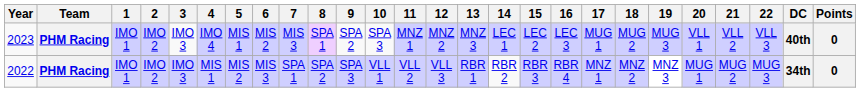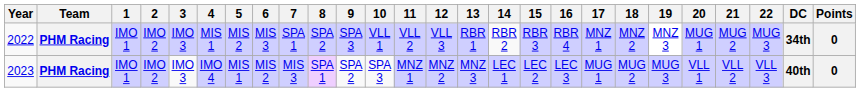 <table class="wikitable" style="text-align:center; font-size:85%">
 <tr>
 <th>Year</th>
 <th>Team</th>
 <th>1</th>
 <th>2</th>
 <th>3</th>
 <th>4</th>
 <th>5</th>
 <th>6</th>
 <th>7</th>
 <th>8</th>
 <th>9</th>
 <th>10</th>
 <th>11</th>
 <th>12</th>
 <th>13</th>
 <th>14</th>
 <th>15</th>
 <th>16</th>
 <th>17</th>
 <th>18</th>
 <th>19</th>
 <th>20</th>
 <th>21</th>
 <th>22</th>
 <th>DC</th>
 <th>Points</th>
 </tr>
 <tr>
+<td><a href='#'>2022</a></td>
+<th nowrap><a href='#'>PHM Racing</a></th>
+<td style="background:#CFCFFF"><a href='#'>IMO<br>1</a><br></td>
+<td style="background:#CFCFFF"><a href='#'>IMO<br>2</a><br></td>
+<td style="background:#CFCFFF"><a href='#'>IMO<br>3</a><br></td>
+<td style="background:#CFCFFF"><a href='#'>MIS<br>1</a><br></td>
+<td style="background:#CFCFFF"><a href='#'>MIS<br>2</a><br></td>
+<td style="background:#CFCFFF"><a href='#'>MIS<br>3</a><br></td>
+<td style="background:#CFCFFF"><a href='#'>SPA<br>1</a><br></td>
+<td style="background:#CFCFFF"><a href='#'>SPA<br>2</a><br></td>
+<td style="background:#CFCFFF"><a href='#'>SPA<br>3</a><br></td>
+<td style="background:#CFCFFF"><a href='#'>VLL<br>1</a><br></td>
+<td style="background:#CFCFFF"><a href='#'>VLL<br>2</a><br></td>
+<td style="background:#CFCFFF"><a href='#'>VLL<br>3</a><br></td>
+<td style="background:#CFCFFF"><a href='#'>RBR<br>1</a><br></td>
+<td><a href='#'>RBR<br>2</a></td>
+<td style="background:#CFCFFF"><a href='#'>RBR<br>3</a><br></td>
+<td style="background:#CFCFFF"><a href='#'>RBR<br>4</a><br></td>
+<td style="background:#CFCFFF"><a href='#'>MNZ<br>1</a><br></td>
+<td style="background:#CFCFFF"><a href='#'>MNZ<br>2</a><br></td>
+<td style="background:#FFFFFF"><a href='#'>MNZ<br>3</a><br></td>
+<td style="background:#CFCFFF"><a href='#'>MUG<br>1</a><br></td>
+<td style="background:#CFCFFF"><a href='#'>MUG<br>2</a><br></td>
+<td style="background:#CFCFFF"><a href='#'>MUG<br>3</a><br></td>
+<th>34th</th>
+<th>0</th>
+</tr>
+<tr>
 <td><a href='#'>2023</a></td>
 <th nowrap><a href='#'>PHM Racing</a></th>
 <td style="background:#CFCFFF;"><a href='#'>IMO<br>1</a><br></td>
 <td style="background:#CFCFFF;"><a href='#'>IMO<br>2</a><br></td>
 <td><a href='#'>IMO<br>3</a></td>
 <td style="background:#CFCFFF;"><a href='#'>IMO<br>4</a><br></td>
 <td style="background:#CFCFFF;"><a href='#'>MIS<br>1</a><br></td>
 <td style="background:#CFCFFF;"><a href='#'>MIS<br>2</a><br></td>
 <td style="background:#CFCFFF;"><a href='#'>MIS<br>3</a><br></td>
 <td style="background:#EFCFFF;"><a href='#'>SPA<br>1</a><br></td>
 <td><a href='#'>SPA<br>2</a><br></td>
 <td><a href='#'>SPA<br>3</a><br></td>
 <td style="background:#CFCFFF;"><a href='#'>MNZ<br>1</a><br></td>
 <td style="background:#CFCFFF;"><a href='#'>MNZ<br>2</a><br></td>
 <td style="background:#CFCFFF;"><a href='#'>MNZ<br>3</a><br></td>
 <td style="background:#CFCFFF;"><a href='#'>LEC<br>1</a><br></td>
 <td style="background:#CFCFFF;"><a href='#'>LEC<br>2</a><br></td>
 <td style="background:#CFCFFF;"><a href='#'>LEC<br>3</a><br></td>
 <td style="background:#CFCFFF;"><a href='#'>MUG<br>1</a><br></td>
 <td style="background:#CFCFFF;"><a href='#'>MUG<br>2</a><br></td>
 <td style="background:#CFCFFF;"><a href='#'>MUG<br>3</a><br></td>
 <td style="background:#CFCFFF;"><a href='#'>VLL<br>1</a><br></td>
 <td style="background:#CFCFFF;"><a href='#'>VLL<br>2</a><br></td>
 <td style="background:#CFCFFF;"><a href='#'>VLL<br>3</a><br></td>
 <th>40th</th>
 <th>0</th>
 </tr>
-<tr>
-<td><a href='#'>2022</a></td>
-<th nowrap><a href='#'>PHM Racing</a></th>
-<td style="background:#CFCFFF"><a href='#'>IMO<br>1</a><br></td>
-<td style="background:#CFCFFF"><a href='#'>IMO<br>2</a><br></td>
-<td style="background:#CFCFFF"><a href='#'>IMO<br>3</a><br></td>
-<td style="background:#CFCFFF"><a href='#'>MIS<br>1</a><br></td>
-<td style="background:#CFCFFF"><a href='#'>MIS<br>2</a><br></td>
-<td style="background:#CFCFFF"><a href='#'>MIS<br>3</a><br></td>
-<td style="background:#CFCFFF"><a href='#'>SPA<br>1</a><br></td>
-<td style="background:#CFCFFF"><a href='#'>SPA<br>2</a><br></td>
-<td style="background:#CFCFFF"><a href='#'>SPA<br>3</a><br></td>
-<td style="background:#CFCFFF"><a href='#'>VLL<br>1</a><br></td>
-<td style="background:#CFCFFF"><a href='#'>VLL<br>2</a><br></td>
-<td style="background:#CFCFFF"><a href='#'>VLL<br>3</a><br></td>
-<td style="background:#CFCFFF"><a href='#'>RBR<br>1</a><br></td>
-<td><a href='#'>RBR<br>2</a></td>
-<td style="background:#CFCFFF"><a href='#'>RBR<br>3</a><br></td>
-<td style="background:#CFCFFF"><a href='#'>RBR<br>4</a><br></td>
-<td style="background:#CFCFFF"><a href='#'>MNZ<br>1</a><br></td>
-<td style="background:#CFCFFF"><a href='#'>MNZ<br>2</a><br></td>
-<td style="background:#FFFFFF"><a href='#'>MNZ<br>3</a><br></td>
-<td style="background:#CFCFFF"><a href='#'>MUG<br>1</a><br></td>
-<td style="background:#CFCFFF"><a href='#'>MUG<br>2</a><br></td>
-<td style="background:#CFCFFF"><a href='#'>MUG<br>3</a><br></td>
-<th>34th</th>
-<th>0</th>
-</tr>
 </table>
